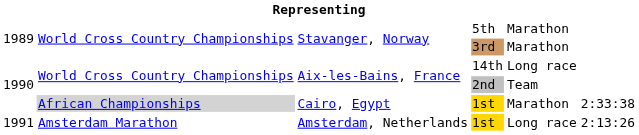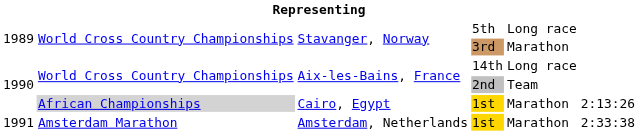 <table>
 <tr>
 <th colspan="6">Representing </th>
 </tr>
 <tr>
 <td rowspan=2>1989</td>
 <td rowspan=2><a href='#'>World Cross Country Championships</a></td>
 <td rowspan=2><a href='#'>Stavanger</a>, <a href='#'>Norway</a></td>
 <td>5th</td>
-<td>Marathon</td>
+<td>Long race</td>
 <td></td>
 </tr>
 <tr>
 <td bgcolor=cc9966>3rd</td>
 <td>Marathon</td>
 <td></td>
 </tr>
 <tr>
 <td rowspan=3>1990</td>
 <td rowspan=2><a href='#'>World Cross Country Championships</a></td>
 <td rowspan=2><a href='#'>Aix-les-Bains</a>, <a href='#'>France</a></td>
 <td>14th</td>
 <td>Long race</td>
 <td></td>
 </tr>
 <tr>
 <td bgcolor=silver>2nd</td>
 <td>Team </td>
 <td></td>
 </tr>
 <tr>
 <td style="background: lightgrey;"><a href='#'>African Championships</a></td>
 <td><a href='#'>Cairo</a>, <a href='#'>Egypt</a></td>
 <td bgcolor=gold>1st</td>
 <td>Marathon</td>
-<td>2:33:38</td>
+<td>2:13:26</td>
 </tr>
 <tr>
 <td>1991</td>
 <td><a href='#'>Amsterdam Marathon</a></td>
 <td><a href='#'>Amsterdam</a>, Netherlands</td>
 <td bgcolor=gold>1st</td>
-<td>Long race</td>
-<td>2:13:26</td>
+<td>Marathon</td>
+<td>2:33:38</td>
 </tr>
 </table>
